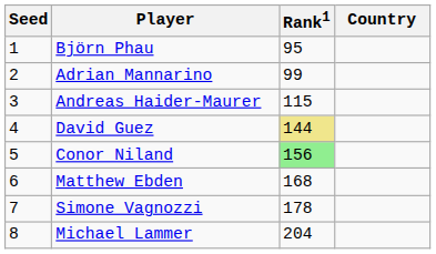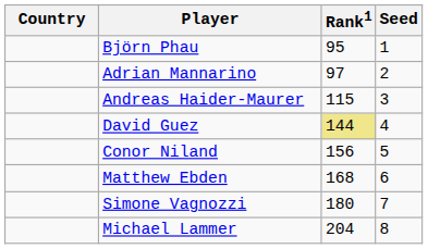 <table class="sortable wikitable">
 <tr>
-<th>Seed</th>
+<th width="70">Country</th>
 <th width="175">Player</th>
 <th>Rank<sup>1</sup></th>
-<th width="70">Country</th>
+<th>Seed</th>
 </tr>
 <tr>
-<td>1</td>
+<td></td>
 <td><a href='#'>Björn Phau</a></td>
 <td>95</td>
-<td></td>
+<td>1</td>
 </tr>
 <tr>
+<td></td>
+<td><a href='#'>Adrian Mannarino</a></td>
+<td>97</td>
 <td>2</td>
-<td><a href='#'>Adrian Mannarino</a></td>
-<td>99</td>
-<td></td>
 </tr>
 <tr>
-<td>3</td>
+<td></td>
 <td><a href='#'>Andreas Haider-Maurer</a></td>
 <td>115</td>
-<td></td>
+<td>3</td>
 </tr>
 <tr>
-<td>4</td>
+<td></td>
 <td><a href='#'>David Guez</a></td>
 <td style="background: khaki;">144</td>
-<td></td>
+<td>4</td>
 </tr>
 <tr>
+<td></td>
+<td><a href='#'>Conor Niland</a></td>
+<td>156</td>
 <td>5</td>
-<td><a href='#'>Conor Niland</a></td>
-<td style="background: lightgreen;">156</td>
-<td></td>
 </tr>
 <tr>
-<td>6</td>
+<td></td>
 <td><a href='#'>Matthew Ebden</a></td>
 <td>168</td>
-<td></td>
+<td>6</td>
 </tr>
 <tr>
+<td></td>
+<td><a href='#'>Simone Vagnozzi</a></td>
+<td>180</td>
 <td>7</td>
-<td><a href='#'>Simone Vagnozzi</a></td>
-<td>178</td>
-<td></td>
 </tr>
 <tr>
-<td>8</td>
+<td></td>
 <td><a href='#'>Michael Lammer</a></td>
 <td>204</td>
-<td></td>
+<td>8</td>
 </tr>
 </table>
